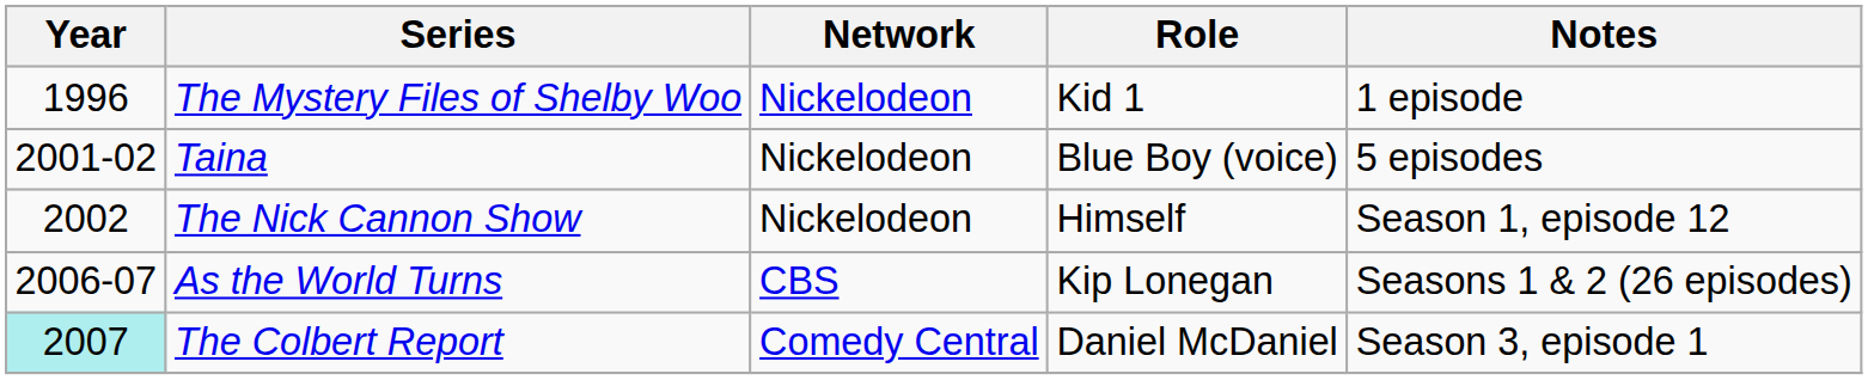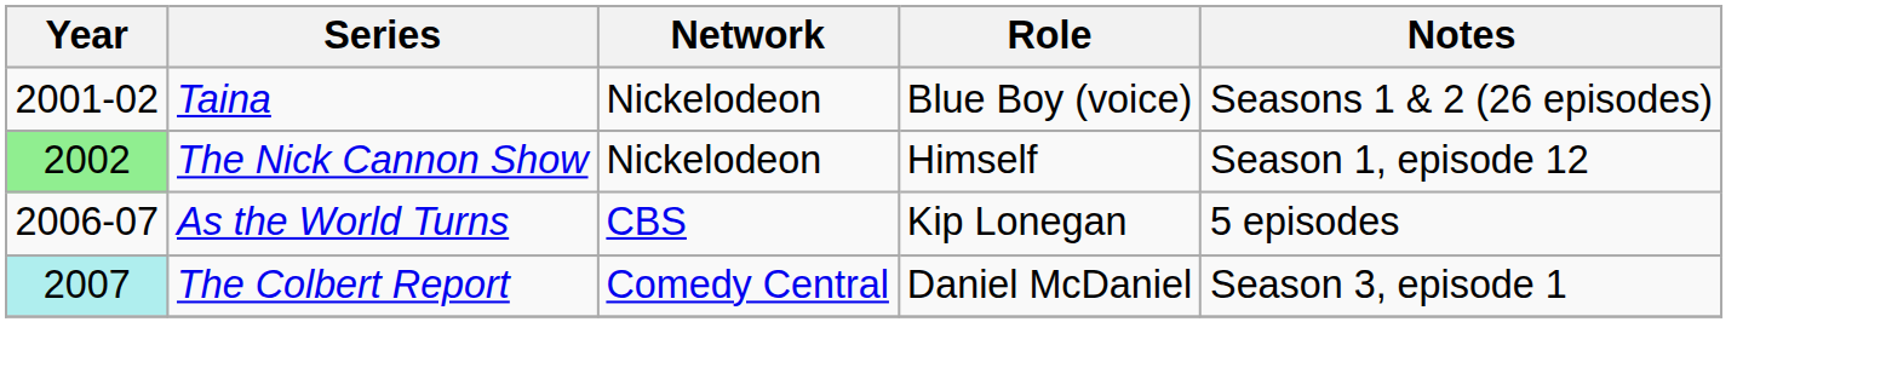 <table class="wikitable" style="text-align:center; margin-right:auto">
 <tr>
 <th>Year</th>
 <th>Series</th>
 <th>Network</th>
 <th>Role</th>
 <th>Notes</th>
 </tr>
 <tr>
-<td>1996</td>
-<td style="text-align:left;"><em><a href='#'>The Mystery Files of Shelby Woo</a></em></td>
-<td style="text-align:left;"><a href='#'>Nickelodeon</a></td>
-<td style="text-align:left;">Kid 1</td>
-<td style="text-align:left;">1 episode</td>
-</tr>
-<tr>
 <td>2001-02</td>
 <td style="text-align:left;"><em><a href='#'>Taina</a></em></td>
 <td style="text-align:left;">Nickelodeon</td>
 <td style="text-align:left;">Blue Boy (voice)</td>
-<td style="text-align:left;">5 episodes</td>
+<td style="text-align:left;">Seasons 1 & 2 (26 episodes)</td>
 </tr>
 <tr>
-<td>2002</td>
+<td style="background: lightgreen;">2002</td>
 <td style="text-align:left;"><em><a href='#'>The Nick Cannon Show</a></em></td>
 <td style="text-align:left;">Nickelodeon</td>
 <td style="text-align:left;">Himself</td>
 <td style="text-align:left;">Season 1, episode 12</td>
 </tr>
 <tr>
 <td>2006-07</td>
 <td style="text-align:left;"><em><a href='#'>As the World Turns</a></em></td>
 <td style="text-align:left;"><a href='#'>CBS</a></td>
 <td style="text-align:left;">Kip Lonegan</td>
-<td style="text-align:left;">Seasons 1 & 2 (26 episodes)</td>
+<td style="text-align:left;">5 episodes</td>
 </tr>
 <tr>
 <td style="background: paleturquoise;">2007</td>
 <td style="text-align:left;"><em><a href='#'>The Colbert Report</a></em></td>
 <td style="text-align:left;"><a href='#'>Comedy Central</a></td>
 <td style="text-align:left;">Daniel McDaniel</td>
 <td style="text-align:left;">Season 3, episode 1</td>
 </tr>
 <tr>
 </tr>
 </table>
